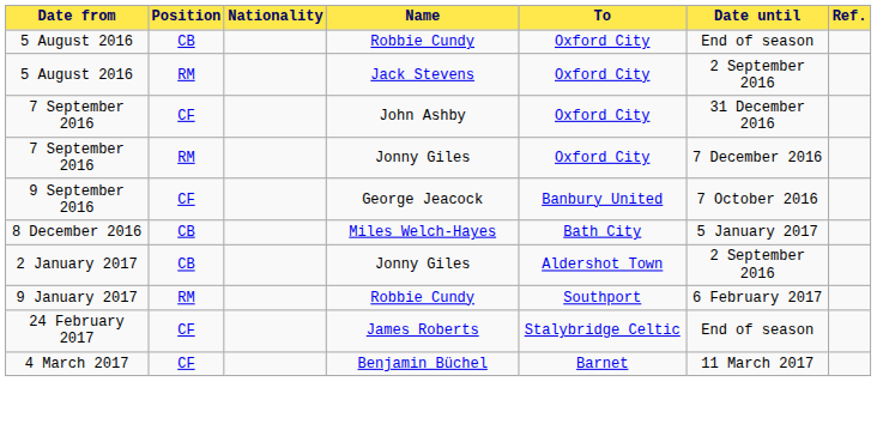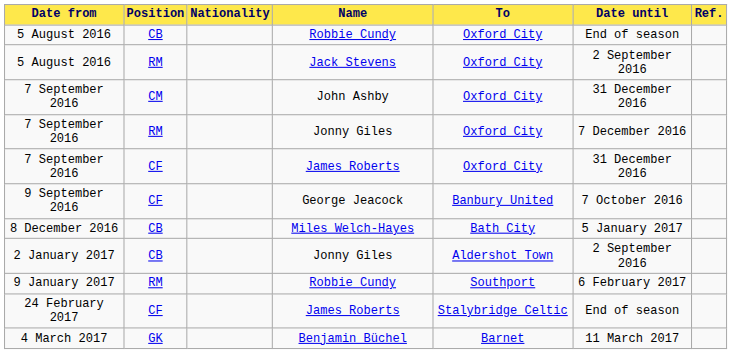 <table class="wikitable"  style="text-align:center; font-size:90%; ">
 <tr>
 <th style="background:#FEE84B; color:#000066; width:110px;">Date from</th>
 <th style="background:#FEE84B; color:#000066; width:50px;">Position</th>
 <th style="background:#FEE84B; color:#000066; width:50px;">Nationality</th>
 <th style="background:#FEE84B; color:#000066; width:150px;">Name</th>
 <th style="background:#FEE84B; color:#000066; width:130px;">To</th>
 <th style="background:#FEE84B; color:#000066; width:110px;">Date until</th>
 <th style="background:#FEE84B; color:#000066; width:25px;">Ref.</th>
 </tr>
 <tr>
 <td>5 August 2016</td>
 <td><a href='#'>CB</a></td>
 <td></td>
 <td><a href='#'>Robbie Cundy</a></td>
 <td><a href='#'>Oxford City</a></td>
 <td>End of season</td>
 <td></td>
 </tr>
 <tr>
 <td>5 August 2016</td>
 <td><a href='#'>RM</a></td>
 <td></td>
 <td><a href='#'>Jack Stevens</a></td>
 <td><a href='#'>Oxford City</a></td>
 <td>2 September 2016</td>
 <td></td>
 </tr>
 <tr>
 <td>7 September 2016</td>
-<td><a href='#'>CF</a></td>
+<td><a href='#'>CM</a></td>
 <td></td>
 <td>John Ashby</td>
 <td><a href='#'>Oxford City</a></td>
 <td>31 December 2016</td>
 <td></td>
 </tr>
 <tr>
 <td>7 September 2016</td>
 <td><a href='#'>RM</a></td>
 <td></td>
 <td>Jonny Giles</td>
 <td><a href='#'>Oxford City</a></td>
 <td>7 December 2016</td>
+<td></td>
+</tr>
+<tr>
+<td>7 September 2016</td>
+<td><a href='#'>CF</a></td>
+<td></td>
+<td><a href='#'>James Roberts</a></td>
+<td><a href='#'>Oxford City</a></td>
+<td>31 December 2016</td>
 <td></td>
 </tr>
 <tr>
 <td>9 September 2016</td>
 <td><a href='#'>CF</a></td>
 <td></td>
 <td>George Jeacock</td>
 <td><a href='#'>Banbury United</a></td>
 <td>7 October 2016</td>
 <td></td>
 </tr>
 <tr>
 <td>8 December 2016</td>
 <td><a href='#'>CB</a></td>
 <td></td>
 <td><a href='#'>Miles Welch-Hayes</a></td>
 <td><a href='#'>Bath City</a></td>
 <td>5 January 2017</td>
 <td></td>
 </tr>
 <tr>
 <td>2 January 2017</td>
 <td><a href='#'>CB</a></td>
 <td></td>
 <td>Jonny Giles</td>
 <td><a href='#'>Aldershot Town</a></td>
 <td>2 September 2016</td>
 <td></td>
 </tr>
 <tr>
 <td>9 January 2017</td>
 <td><a href='#'>RM</a></td>
 <td></td>
 <td><a href='#'>Robbie Cundy</a></td>
 <td><a href='#'>Southport</a></td>
 <td>6 February 2017</td>
 <td></td>
 </tr>
 <tr>
 <td>24 February 2017</td>
 <td><a href='#'>CF</a></td>
 <td></td>
 <td><a href='#'>James Roberts</a></td>
 <td><a href='#'>Stalybridge Celtic</a></td>
 <td>End of season</td>
 <td></td>
 </tr>
 <tr>
 <td>4 March 2017</td>
-<td><a href='#'>CF</a></td>
+<td><a href='#'>GK</a></td>
 <td></td>
 <td><a href='#'>Benjamin Büchel</a></td>
 <td><a href='#'>Barnet</a></td>
 <td>11 March 2017</td>
 <td></td>
 </tr>
 </table>
